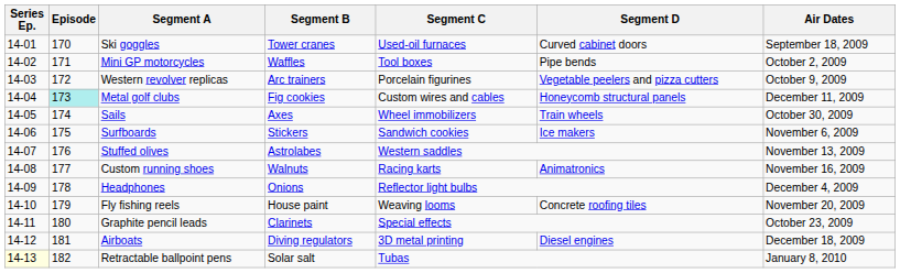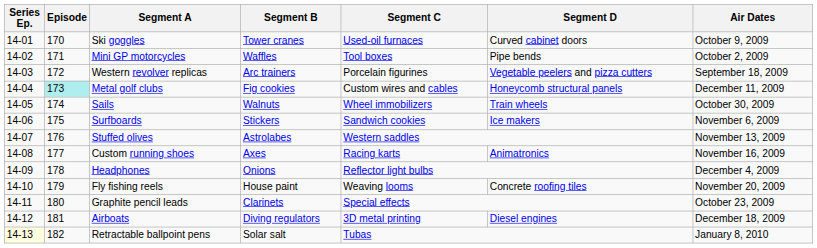 <table class="wikitable" style="width:100%;">
 <tr>
 <th style="width:5%;">Series Ep.</th>
 <th style="width:5%;">Episode</th>
 <th>Segment A</th>
 <th>Segment B</th>
 <th>Segment C</th>
 <th>Segment D</th>
 <th>Air Dates</th>
 </tr>
 <tr>
 <td>14-01</td>
 <td>170</td>
 <td>Ski <a href='#'>goggles</a></td>
 <td><a href='#'>Tower cranes</a></td>
 <td><a href='#'>Used-oil furnaces</a></td>
 <td>Curved <a href='#'>cabinet</a> doors</td>
-<td>September 18, 2009</td>
+<td>October 9, 2009</td>
 </tr>
 <tr>
 <td>14-02</td>
 <td>171</td>
 <td><a href='#'>Mini GP motorcycles</a></td>
 <td><a href='#'>Waffles</a></td>
 <td><a href='#'>Tool boxes</a></td>
 <td>Pipe bends</td>
 <td>October 2, 2009</td>
 </tr>
 <tr>
 <td>14-03</td>
 <td>172</td>
 <td>Western <a href='#'>revolver</a> replicas</td>
 <td><a href='#'>Arc trainers</a></td>
 <td>Porcelain figurines</td>
 <td><a href='#'>Vegetable peelers</a> and <a href='#'>pizza cutters</a></td>
-<td>October 9, 2009</td>
+<td>September 18, 2009</td>
 </tr>
 <tr>
 <td>14-04</td>
 <td style="background: paleturquoise;">173</td>
 <td><a href='#'>Metal golf clubs</a></td>
 <td><a href='#'>Fig  cookies</a></td>
 <td>Custom wires and <a href='#'>cables</a></td>
 <td><a href='#'>Honeycomb structural panels</a></td>
 <td>December 11, 2009</td>
 </tr>
 <tr>
 <td>14-05</td>
 <td>174</td>
 <td><a href='#'>Sails</a></td>
-<td><a href='#'>Axes</a></td>
+<td><a href='#'>Walnuts</a></td>
 <td><a href='#'>Wheel immobilizers</a></td>
 <td><a href='#'>Train wheels</a></td>
 <td>October 30, 2009</td>
 </tr>
 <tr>
 <td>14-06</td>
 <td>175</td>
 <td><a href='#'>Surfboards</a></td>
 <td><a href='#'>Stickers</a></td>
 <td><a href='#'>Sandwich cookies</a></td>
 <td><a href='#'>Ice makers</a></td>
 <td>November 6, 2009</td>
 </tr>
 <tr>
 <td>14-07</td>
 <td>176</td>
 <td><a href='#'>Stuffed olives</a></td>
 <td><a href='#'>Astrolabes</a></td>
 <td colspan="2"><a href='#'>Western saddles</a></td>
 <td>November 13, 2009</td>
 </tr>
 <tr>
 <td>14-08</td>
 <td>177</td>
 <td>Custom <a href='#'>running shoes</a></td>
-<td><a href='#'>Walnuts</a></td>
+<td><a href='#'>Axes</a></td>
 <td><a href='#'>Racing karts</a></td>
 <td><a href='#'>Animatronics</a></td>
 <td>November 16, 2009</td>
 </tr>
 <tr>
 <td>14-09</td>
 <td>178</td>
 <td><a href='#'>Headphones</a></td>
 <td><a href='#'>Onions</a></td>
 <td colspan="2"><a href='#'>Reflector light bulbs</a></td>
 <td>December 4, 2009</td>
 </tr>
 <tr>
 <td>14-10</td>
 <td>179</td>
 <td>Fly fishing reels</td>
 <td>House paint</td>
 <td>Weaving <a href='#'>looms</a></td>
 <td>Concrete <a href='#'>roofing tiles</a></td>
 <td>November 20, 2009</td>
 </tr>
 <tr>
 <td>14-11</td>
 <td>180</td>
 <td>Graphite pencil leads</td>
 <td><a href='#'>Clarinets</a></td>
 <td colspan="2"><a href='#'>Special effects</a></td>
 <td>October 23, 2009</td>
 </tr>
 <tr>
 <td>14-12</td>
 <td>181</td>
 <td><a href='#'>Airboats</a></td>
 <td><a href='#'>Diving regulators</a></td>
 <td><a href='#'>3D metal printing</a></td>
 <td><a href='#'>Diesel engines</a></td>
 <td>December 18, 2009</td>
 </tr>
 <tr>
 <td style="background: lightyellow;">14-13</td>
 <td>182</td>
 <td>Retractable ballpoint pens</td>
 <td>Solar salt</td>
 <td colspan="2"><a href='#'>Tubas</a></td>
 <td>January 8, 2010</td>
 </tr>
 </table>
